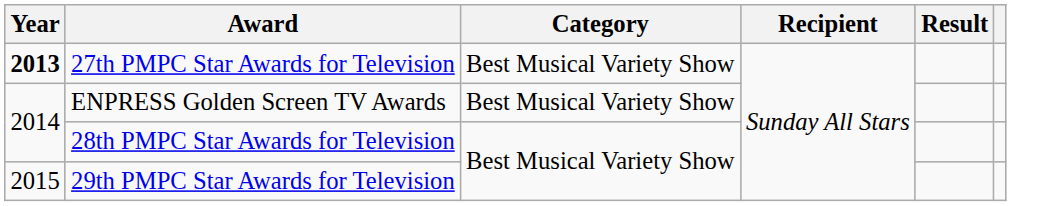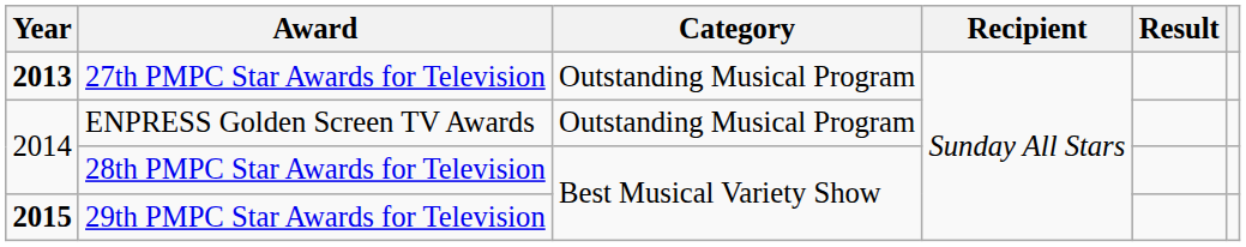 <table class="wikitable">
 <tr>
 <th>Year</th>
 <th>Award</th>
 <th>Category</th>
 <th>Recipient</th>
 <th>Result</th>
 <th></th>
 </tr>
 <tr>
 <td><strong>2013</strong></td>
 <td><a href='#'>27th PMPC Star Awards for Television</a></td>
-<td>Best Musical Variety Show</td>
+<td>Outstanding Musical Program</td>
 <td rowspan=4><em>Sunday All Stars</em></td>
 <td></td>
 <td></td>
 </tr>
 <tr>
 <td rowspan=2>2014</td>
 <td>ENPRESS Golden Screen TV Awards</td>
-<td>Best Musical Variety Show</td>
+<td>Outstanding Musical Program</td>
 <td></td>
 <td></td>
 </tr>
 <tr>
 <td><a href='#'>28th PMPC Star Awards for Television</a></td>
 <td rowspan=2>Best Musical Variety Show</td>
 <td></td>
 <td></td>
 </tr>
 <tr>
-<td>2015</td>
+<td><strong>2015</strong></td>
 <td><a href='#'>29th PMPC Star Awards for Television</a></td>
 <td></td>
 <td></td>
 </tr>
 </table>
